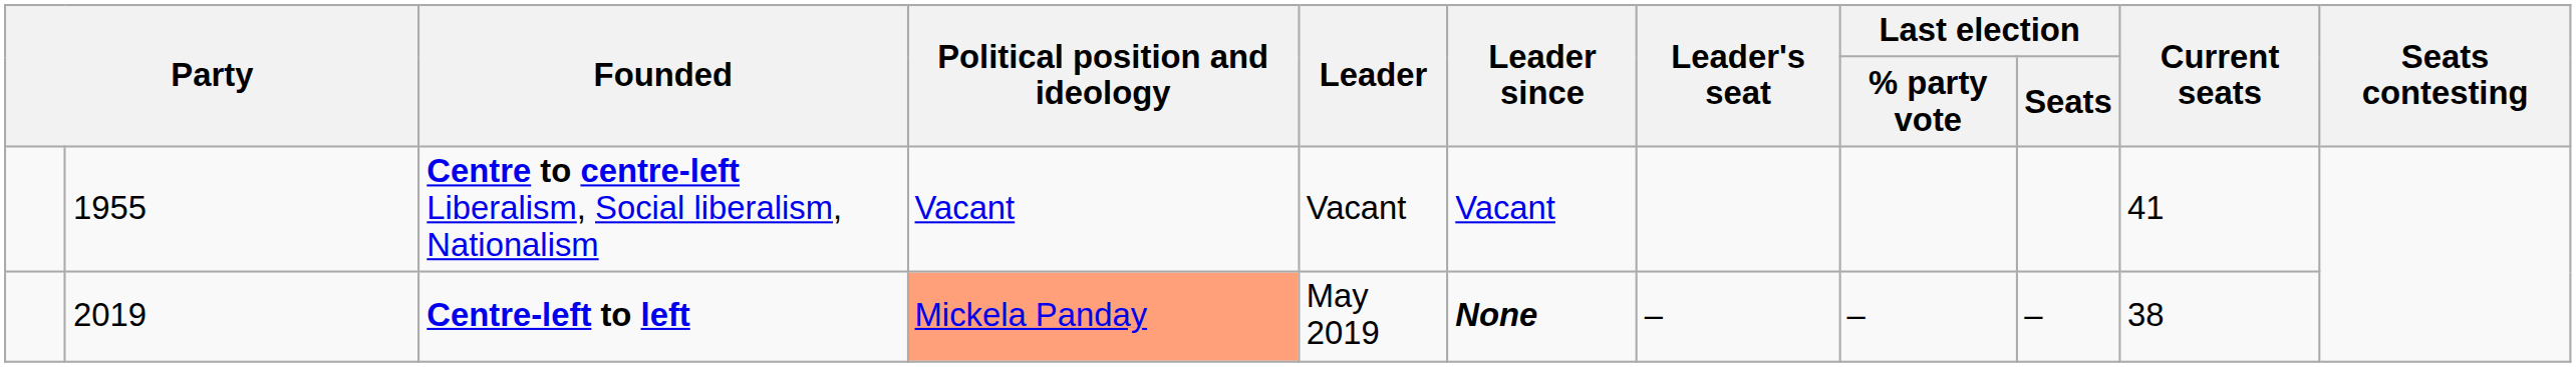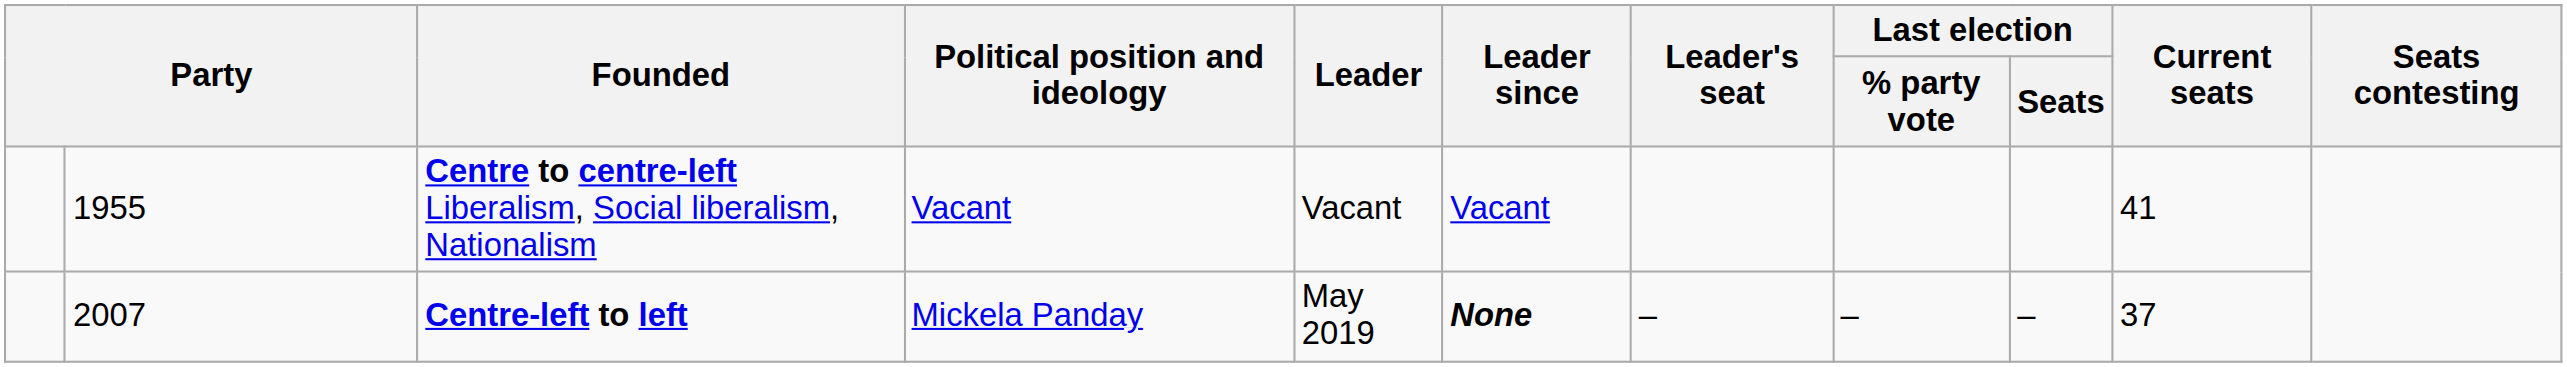 <table class="wikitable sortable">
 <tr>
 <th colspan="2" rowspan="2" style="width:16em;">Party</th>
 <th rowspan="2">Founded</th>
 <th rowspan="2">Political position and ideology</th>
 <th rowspan="2">Leader</th>
 <th rowspan="2">Leader since</th>
 <th rowspan="2">Leader's seat</th>
 <th colspan="2">Last election</th>
 <th rowspan="2">Current seats</th>
 <th rowspan="2">Seats contesting</th>
 </tr>
 <tr>
 <th>% party vote</th>
 <th>Seats</th>
 </tr>
 <tr>
 <td></td>
 <td style="text-align:left;" scope="row">1955</td>
 <td><a href='#'><strong>Centre</strong></a> <strong>to <a href='#'>centre-left</a></strong><br><a href='#'>Liberalism</a>, <a href='#'>Social liberalism</a>, <a href='#'>Nationalism</a></td>
 <td><a href='#'>Vacant</a></td>
 <td>Vacant</td>
 <td><a href='#'>Vacant</a></td>
 <td></td>
 <td></td>
 <td></td>
 <td>41</td>
 </tr>
 <tr>
 <td></td>
-<td style="text-align:left;" scope="row">2019</td>
+<td style="text-align:left;" scope="row">2007</td>
 <td><strong><a href='#'>Centre-left</a> to <a href='#'>left</a></strong></td>
-<td style="background: lightsalmon;"><a href='#'>Mickela Panday</a></td>
+<td><a href='#'>Mickela Panday</a></td>
 <td>May 2019</td>
 <td><strong><em>None</em></strong></td>
 <td>–</td>
 <td>–</td>
 <td>–</td>
-<td>38</td>
+<td>37</td>
 </tr>
 </table>
